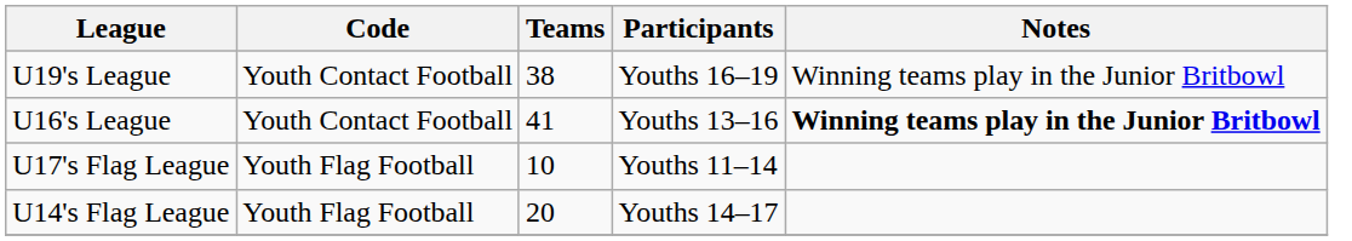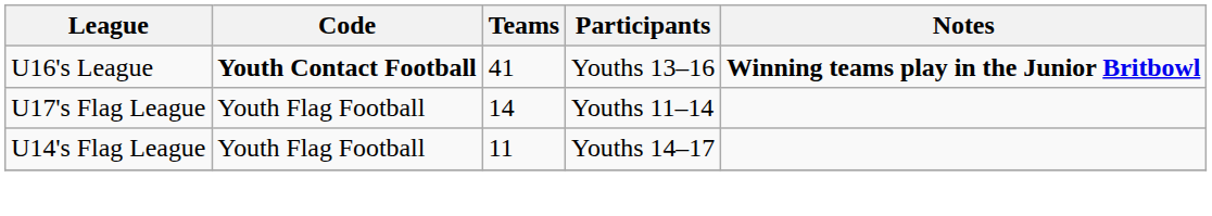 <table class="wikitable">
 <tr>
 <th>League</th>
 <th>Code</th>
 <th>Teams</th>
 <th>Participants</th>
 <th>Notes</th>
 </tr>
 <tr>
-<td>U19's League</td>
-<td>Youth Contact Football</td>
-<td>38</td>
-<td>Youths 16–19</td>
-<td>Winning teams play in the Junior <a href='#'>Britbowl</a></td>
-</tr>
-<tr>
 <td>U16's League</td>
-<td>Youth Contact Football</td>
+<td><strong>Youth Contact Football</strong></td>
 <td>41</td>
 <td>Youths 13–16</td>
 <td><strong>Winning teams play in the Junior <a href='#'>Britbowl</a></strong></td>
 </tr>
 <tr>
 <td>U17's Flag League</td>
 <td>Youth Flag Football</td>
-<td>10</td>
+<td>14</td>
 <td>Youths 11–14</td>
 <td></td>
 </tr>
 <tr>
 <td>U14's Flag League</td>
 <td>Youth Flag Football</td>
-<td>20</td>
+<td>11</td>
 <td>Youths 14–17</td>
 <td></td>
 </tr>
 <tr>
 </tr>
 </table>
